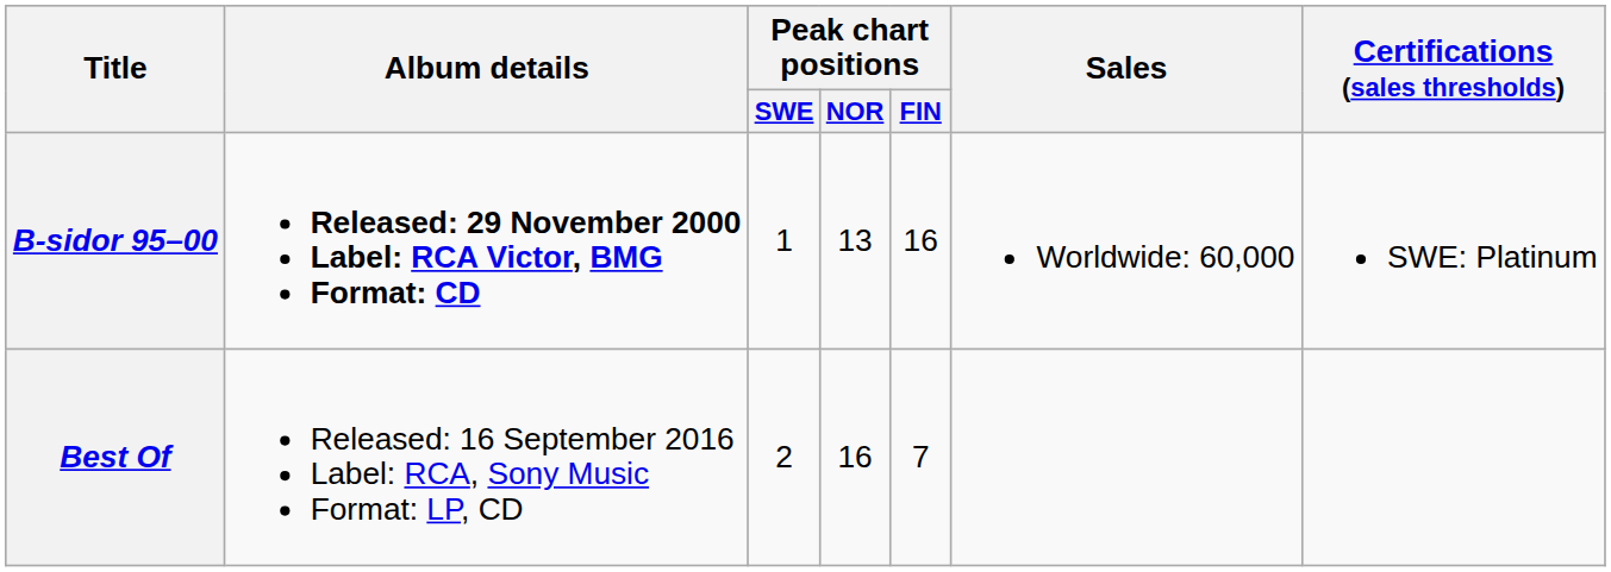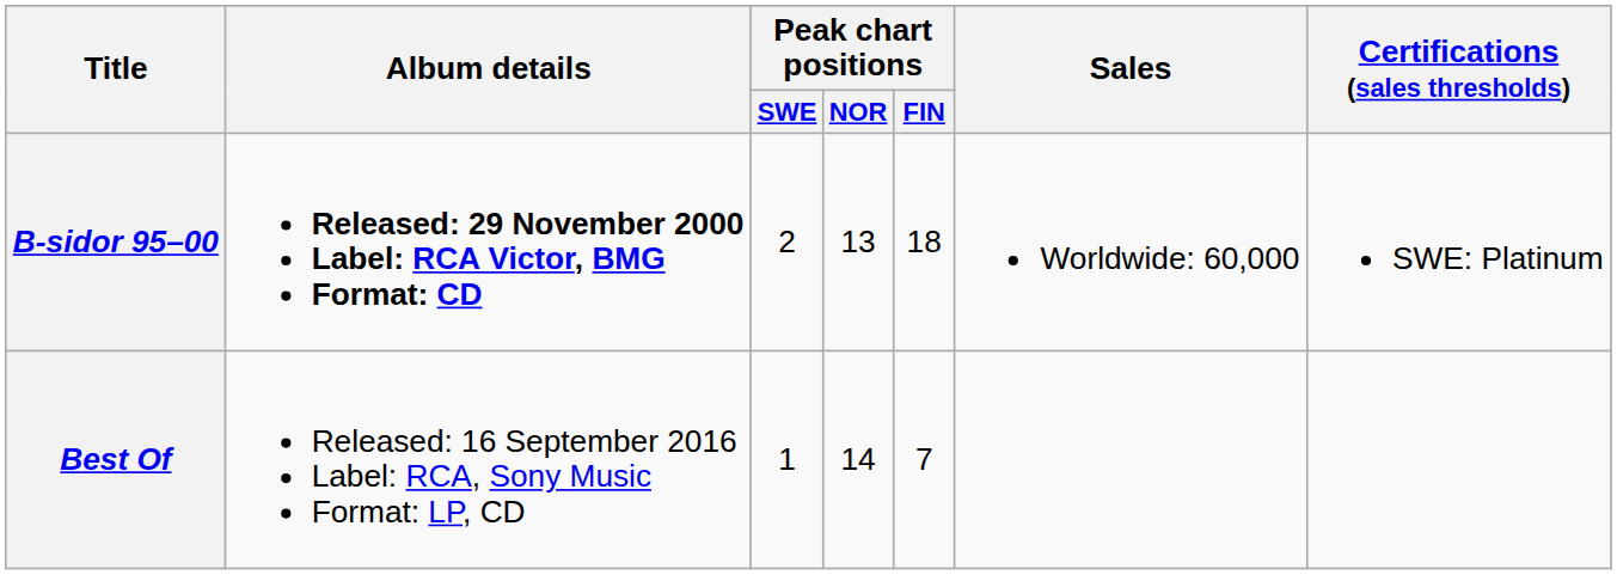 <table class="wikitable plainrowheaders">
 <tr>
 <th rowspan="2">Title</th>
 <th rowspan="2">Album details</th>
 <th colspan="3">Peak chart positions</th>
 <th rowspan="2">Sales</th>
 <th rowspan="2"><a href='#'>Certifications</a><br><small>(<a href='#'>sales thresholds</a>)</small></th>
 </tr>
 <tr style=font-size:smaller;>
 <th width=25><a href='#'>SWE</a><br></th>
 <th width=25><a href='#'>NOR</a><br></th>
 <th width=25><a href='#'>FIN</a><br></th>
 </tr>
 <tr>
 <th scope="row"><em><a href='#'>B-sidor 95–00</a></em></th>
 <td><strong><br><ul><li>Released: 29 November 2000</li><li>Label: <a href='#'>RCA Victor</a>, <a href='#'>BMG</a></li><li>Format: <a href='#'>CD</a></li></ul></strong></td>
-<td style="text-align:center">1</td>
+<td style="text-align:center">2</td>
 <td style="text-align:center">13</td>
-<td style="text-align:center">16</td>
+<td style="text-align:center">18</td>
 <td><br><ul><li>Worldwide: 60,000</li></ul></td>
 <td align="left"><br><ul><li>SWE: Platinum</li></ul></td>
 </tr>
 <tr>
 <th scope="row"><em><a href='#'>Best Of</a></em></th>
 <td><br><ul><li>Released: 16 September 2016</li><li>Label: <a href='#'>RCA</a>, <a href='#'>Sony Music</a></li><li>Format: <a href='#'>LP</a>, CD</li></ul></td>
-<td style="text-align:center">2</td>
-<td style="text-align:center">16</td>
+<td style="text-align:center">1</td>
+<td style="text-align:center">14</td>
 <td style="text-align:center">7</td>
 <td></td>
 <td></td>
 </tr>
 </table>
